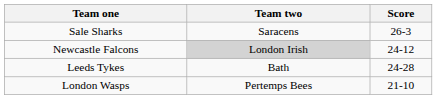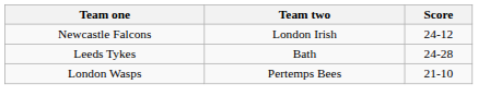 <table class="wikitable" style="text-align: center">
 <tr>
 <th width=250>Team one</th>
 <th width=250>Team two</th>
 <th width=80>Score</th>
 </tr>
 <tr>
-<td>Sale Sharks</td>
-<td>Saracens</td>
-<td>26-3</td>
-</tr>
-<tr>
 <td>Newcastle Falcons</td>
-<td style="background: lightgrey;">London Irish</td>
+<td>London Irish</td>
 <td>24-12</td>
 </tr>
 <tr>
 <td>Leeds Tykes</td>
 <td>Bath</td>
 <td>24-28</td>
 </tr>
 <tr>
 <td>London Wasps</td>
 <td>Pertemps Bees</td>
 <td>21-10</td>
 </tr>
 </table>
